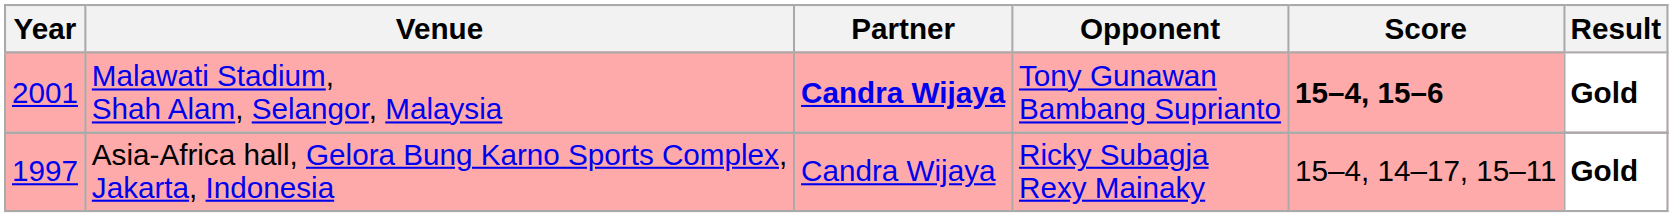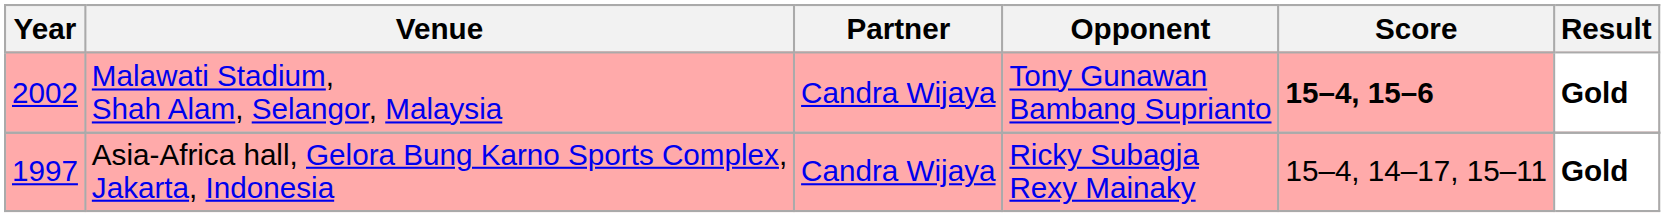 <table class="sortable wikitable" style="font-size: 90%;">
 <tr>
 <th>Year</th>
 <th>Venue</th>
 <th>Partner</th>
 <th>Opponent</th>
 <th>Score</th>
 <th>Result</th>
 </tr>
 <tr style="background:#FFAAAA">
-<td align="center"><a href='#'>2001</a></td>
+<td align="center"><a href='#'>2002</a></td>
 <td align="left"><a href='#'>Malawati Stadium</a>,<br><a href='#'>Shah Alam</a>, <a href='#'>Selangor</a>, <a href='#'>Malaysia</a></td>
-<td align="left"><strong> <a href='#'>Candra Wijaya</a></strong></td>
+<td align="left"> <a href='#'>Candra Wijaya</a></td>
 <td align="left"> <a href='#'>Tony Gunawan</a> <br>  <a href='#'>Bambang Suprianto</a></td>
 <td align="left"><strong>15–4, 15–6</strong></td>
 <td style="text-align:left; background:white"> <strong>Gold</strong></td>
 </tr>
 <tr>
 </tr>
 <tr style="background:#FFAAAA">
 <td align="center"><a href='#'>1997</a></td>
 <td align="left">Asia-Africa hall, <a href='#'>Gelora Bung Karno Sports Complex</a>,<br><a href='#'>Jakarta</a>, <a href='#'>Indonesia</a></td>
 <td align="left"> <a href='#'>Candra Wijaya</a></td>
 <td align="left"> <a href='#'>Ricky Subagja</a> <br>  <a href='#'>Rexy Mainaky</a></td>
 <td align="left">15–4, 14–17, 15–11</td>
 <td style="text-align:left; background:white"> <strong>Gold</strong></td>
 </tr>
 </table>
